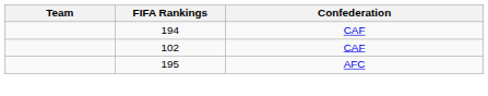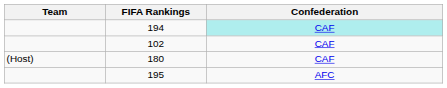 <table class="wikitable">
 <tr>
 <th style="width:16.67%;">Team</th>
 <th style="width:16.67%;">FIFA Rankings</th>
 <th width=39%>Confederation</th>
 </tr>
 <tr>
 <td align="left"></td>
 <td align=center>194</td>
-<td align=center><a href='#'>CAF</a></td>
+<td align=center style="background: paleturquoise;"><a href='#'>CAF</a></td>
 </tr>
 <tr>
 <td align="left"></td>
 <td align=center>102</td>
+<td align=center><a href='#'>CAF</a></td>
+</tr>
+<tr>
+<td align="left"> (Host)</td>
+<td align=center>180</td>
 <td align=center><a href='#'>CAF</a></td>
 </tr>
 <tr>
 <td align="left"></td>
 <td align=center>195</td>
 <td align=center><a href='#'>AFC</a></td>
 </tr>
 </table>
